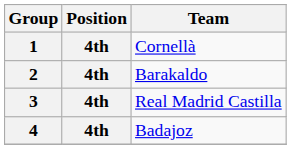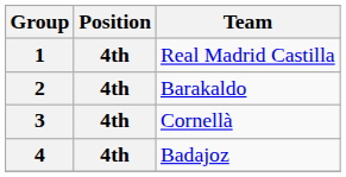 <table class="wikitable">
 <tr>
 <th>Group</th>
 <th>Position</th>
 <th>Team</th>
 </tr>
 <tr>
 <th>1</th>
 <th>4th</th>
-<td><a href='#'>Cornellà</a></td>
+<td><a href='#'>Real Madrid Castilla</a></td>
 </tr>
 <tr>
 <th>2</th>
 <th>4th</th>
 <td><a href='#'>Barakaldo</a></td>
 </tr>
 <tr>
 <th>3</th>
 <th>4th</th>
-<td><a href='#'>Real Madrid Castilla</a></td>
+<td><a href='#'>Cornellà</a></td>
 </tr>
 <tr>
 <th>4</th>
 <th>4th</th>
 <td><a href='#'>Badajoz</a></td>
 </tr>
 <tr>
 </tr>
 </table>
